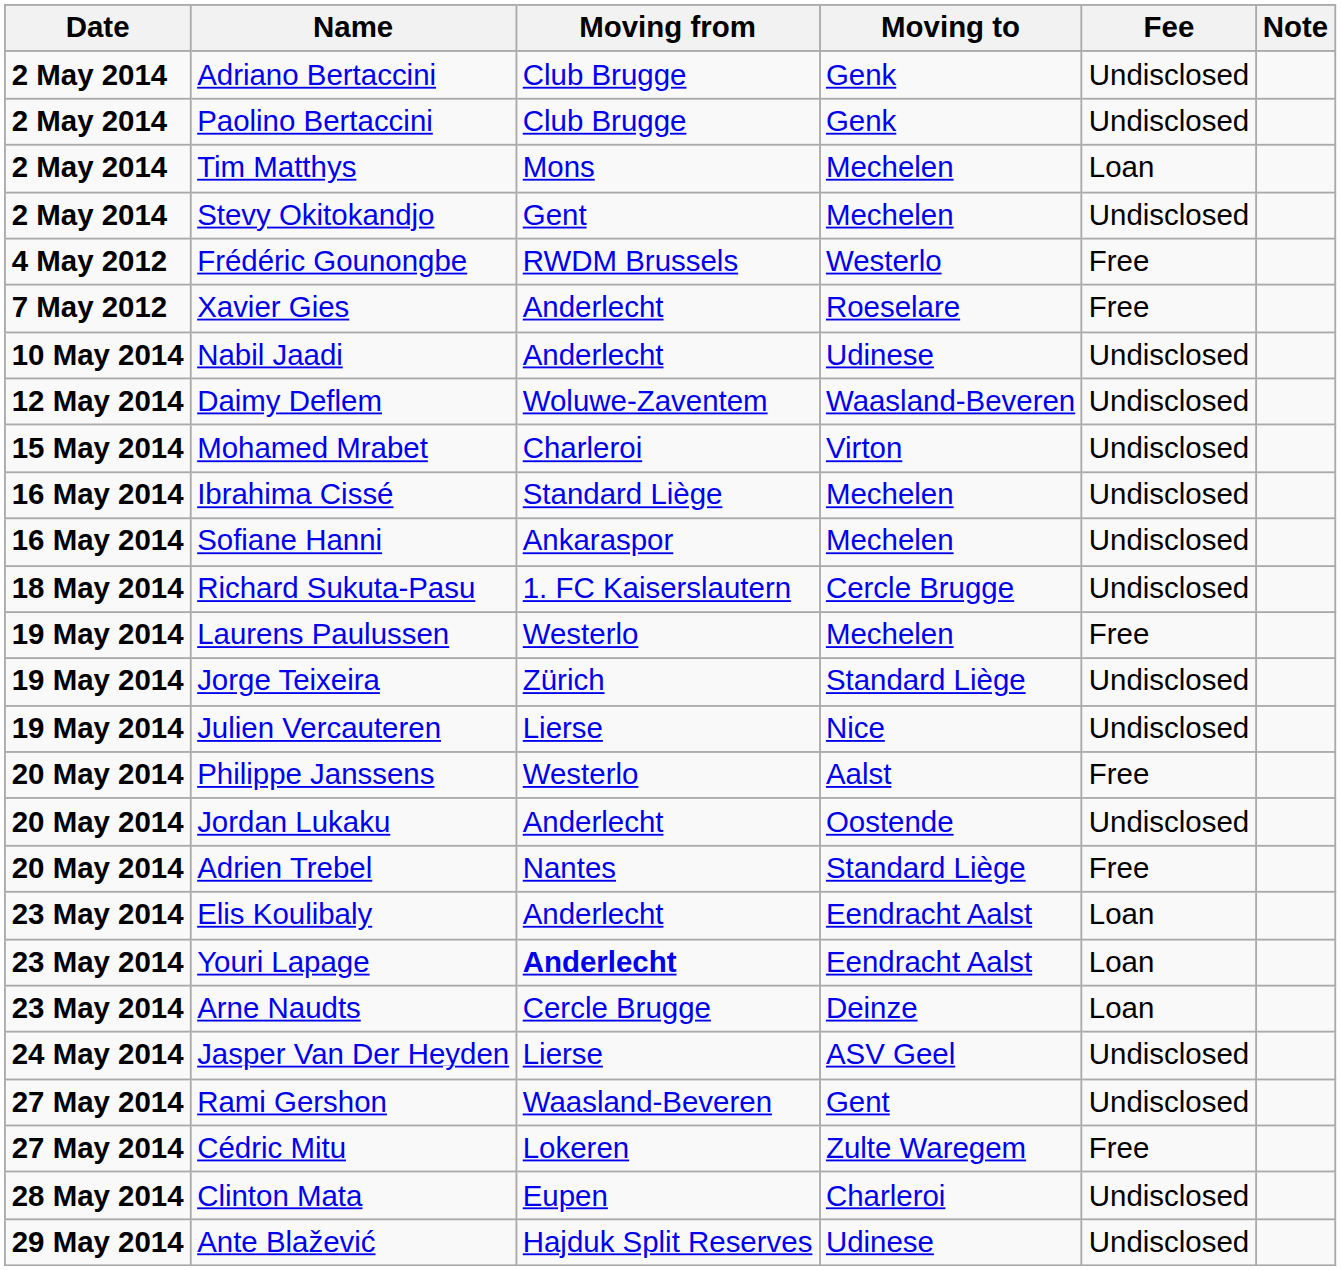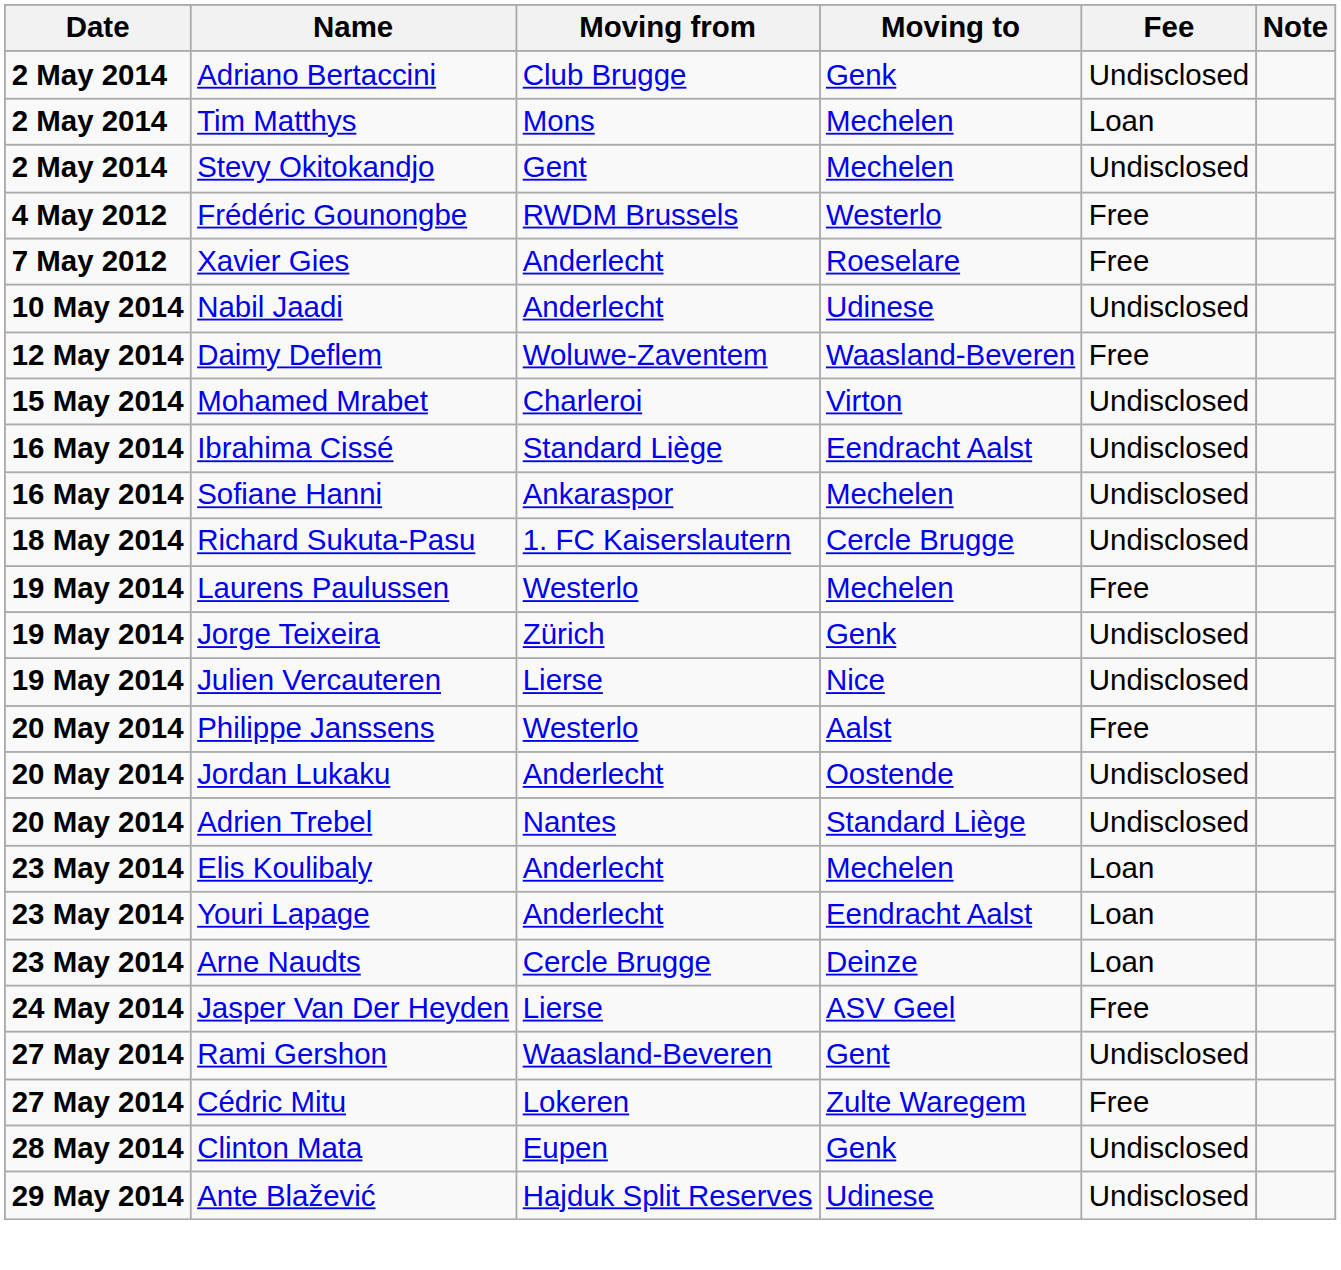 <table class="wikitable sortable">
 <tr>
 <th>Date</th>
 <th>Name</th>
 <th>Moving from</th>
 <th>Moving to</th>
 <th>Fee</th>
 <th>Note</th>
 </tr>
 <tr>
 <td><strong>2 May 2014</strong></td>
 <td><a href='#'>Adriano Bertaccini</a></td>
-<td><a href='#'>Club Brugge</a></td>
-<td><a href='#'>Genk</a></td>
-<td>Undisclosed </td>
-<td></td>
-</tr>
-<tr>
-<td><strong>2 May 2014</strong></td>
-<td><a href='#'>Paolino Bertaccini</a></td>
 <td><a href='#'>Club Brugge</a></td>
 <td><a href='#'>Genk</a></td>
 <td>Undisclosed </td>
 <td></td>
 </tr>
 <tr>
 <td><strong>2 May 2014</strong></td>
 <td><a href='#'>Tim Matthys</a></td>
 <td><a href='#'>Mons</a></td>
 <td><a href='#'>Mechelen</a></td>
 <td>Loan </td>
 <td></td>
 </tr>
 <tr>
 <td><strong>2 May 2014</strong></td>
 <td><a href='#'>Stevy Okitokandjo</a></td>
 <td><a href='#'>Gent</a></td>
 <td><a href='#'>Mechelen</a></td>
 <td>Undisclosed </td>
 <td></td>
 </tr>
 <tr>
 <td><strong>4 May 2012</strong></td>
 <td> <a href='#'>Frédéric Gounongbe</a></td>
 <td><a href='#'>RWDM Brussels</a></td>
 <td><a href='#'>Westerlo</a></td>
 <td>Free </td>
 <td></td>
 </tr>
 <tr>
 <td><strong>7 May 2012</strong></td>
 <td><a href='#'>Xavier Gies</a></td>
 <td><a href='#'>Anderlecht</a></td>
 <td><a href='#'>Roeselare</a></td>
 <td>Free </td>
 <td></td>
 </tr>
 <tr>
 <td><strong>10 May 2014</strong></td>
 <td><a href='#'>Nabil Jaadi</a></td>
 <td><a href='#'>Anderlecht</a></td>
 <td> <a href='#'>Udinese</a></td>
 <td>Undisclosed </td>
 <td></td>
 </tr>
 <tr>
 <td><strong>12 May 2014</strong></td>
 <td><a href='#'>Daimy Deflem</a></td>
 <td><a href='#'>Woluwe-Zaventem</a></td>
 <td><a href='#'>Waasland-Beveren</a></td>
-<td>Undisclosed </td>
+<td>Free </td>
 <td></td>
 </tr>
 <tr>
 <td><strong>15 May 2014</strong></td>
 <td><a href='#'>Mohamed Mrabet</a></td>
 <td><a href='#'>Charleroi</a></td>
 <td><a href='#'>Virton</a></td>
 <td>Undisclosed </td>
 <td></td>
 </tr>
 <tr>
 <td><strong>16 May 2014</strong></td>
 <td><a href='#'>Ibrahima Cissé</a></td>
 <td><a href='#'>Standard Liège</a></td>
-<td><a href='#'>Mechelen</a></td>
+<td><a href='#'>Eendracht Aalst</a></td>
 <td>Undisclosed </td>
 <td></td>
 </tr>
 <tr>
 <td><strong>16 May 2014</strong></td>
 <td> <a href='#'>Sofiane Hanni</a></td>
 <td> <a href='#'>Ankaraspor</a></td>
 <td><a href='#'>Mechelen</a></td>
 <td>Undisclosed </td>
 <td></td>
 </tr>
 <tr>
 <td><strong>18 May 2014</strong></td>
 <td> <a href='#'>Richard Sukuta-Pasu</a></td>
 <td> <a href='#'>1. FC Kaiserslautern</a></td>
 <td><a href='#'>Cercle Brugge</a></td>
 <td>Undisclosed </td>
 <td></td>
 </tr>
 <tr>
 <td><strong>19 May 2014</strong></td>
 <td><a href='#'>Laurens Paulussen</a></td>
 <td><a href='#'>Westerlo</a></td>
 <td><a href='#'>Mechelen</a></td>
 <td>Free </td>
 <td></td>
 </tr>
 <tr>
 <td><strong>19 May 2014</strong></td>
 <td> <a href='#'>Jorge Teixeira</a></td>
 <td> <a href='#'>Zürich</a></td>
-<td><a href='#'>Standard Liège</a></td>
+<td><a href='#'>Genk</a></td>
 <td>Undisclosed </td>
 <td></td>
 </tr>
 <tr>
 <td><strong>19 May 2014</strong></td>
 <td><a href='#'>Julien Vercauteren</a></td>
 <td><a href='#'>Lierse</a></td>
 <td> <a href='#'>Nice</a></td>
 <td>Undisclosed </td>
 <td></td>
 </tr>
 <tr>
 <td><strong>20 May 2014</strong></td>
 <td><a href='#'>Philippe Janssens</a></td>
 <td><a href='#'>Westerlo</a></td>
 <td><a href='#'>Aalst</a></td>
 <td>Free </td>
 <td></td>
 </tr>
 <tr>
 <td><strong>20 May 2014</strong></td>
 <td><a href='#'>Jordan Lukaku</a></td>
 <td><a href='#'>Anderlecht</a></td>
 <td><a href='#'>Oostende</a></td>
 <td>Undisclosed </td>
 <td align=center></td>
 </tr>
 <tr>
 <td><strong>20 May 2014</strong></td>
 <td> <a href='#'>Adrien Trebel</a></td>
 <td> <a href='#'>Nantes</a></td>
 <td><a href='#'>Standard Liège</a></td>
-<td>Free </td>
+<td>Undisclosed </td>
 <td></td>
 </tr>
 <tr>
 <td><strong>23 May 2014</strong></td>
 <td> <a href='#'>Elis Koulibaly</a></td>
 <td><a href='#'>Anderlecht</a></td>
-<td><a href='#'>Eendracht Aalst</a></td>
+<td><a href='#'>Mechelen</a></td>
 <td>Loan </td>
 <td></td>
 </tr>
 <tr>
 <td><strong>23 May 2014</strong></td>
 <td><a href='#'>Youri Lapage</a></td>
-<td><strong><a href='#'>Anderlecht</a></strong></td>
+<td><a href='#'>Anderlecht</a></td>
 <td><a href='#'>Eendracht Aalst</a></td>
 <td>Loan </td>
 <td></td>
 </tr>
 <tr>
 <td><strong>23 May 2014</strong></td>
 <td><a href='#'>Arne Naudts</a></td>
 <td><a href='#'>Cercle Brugge</a></td>
 <td><a href='#'>Deinze</a></td>
 <td>Loan </td>
 <td></td>
 </tr>
 <tr>
 <td><strong>24 May 2014</strong></td>
 <td><a href='#'>Jasper Van Der Heyden</a></td>
 <td><a href='#'>Lierse</a></td>
 <td><a href='#'>ASV Geel</a></td>
-<td>Undisclosed </td>
+<td>Free </td>
 <td></td>
 </tr>
 <tr>
 <td><strong>27 May 2014</strong></td>
 <td> <a href='#'>Rami Gershon</a></td>
 <td><a href='#'>Waasland-Beveren</a></td>
 <td><a href='#'>Gent</a></td>
 <td>Undisclosed </td>
 <td></td>
 </tr>
 <tr>
 <td><strong>27 May 2014</strong></td>
 <td> <a href='#'>Cédric Mitu</a></td>
 <td><a href='#'>Lokeren</a></td>
 <td><a href='#'>Zulte Waregem</a></td>
 <td>Free </td>
 <td></td>
 </tr>
 <tr>
 <td><strong>28 May 2014</strong></td>
 <td><a href='#'>Clinton Mata</a></td>
 <td><a href='#'>Eupen</a></td>
-<td><a href='#'>Charleroi</a></td>
+<td><a href='#'>Genk</a></td>
 <td>Undisclosed </td>
 <td></td>
 </tr>
 <tr>
 <td><strong>29 May 2014</strong></td>
 <td> <a href='#'>Ante Blažević</a></td>
 <td> <a href='#'>Hajduk Split Reserves</a></td>
 <td> <a href='#'>Udinese</a></td>
 <td>Undisclosed </td>
 <td></td>
 </tr>
 </table>
